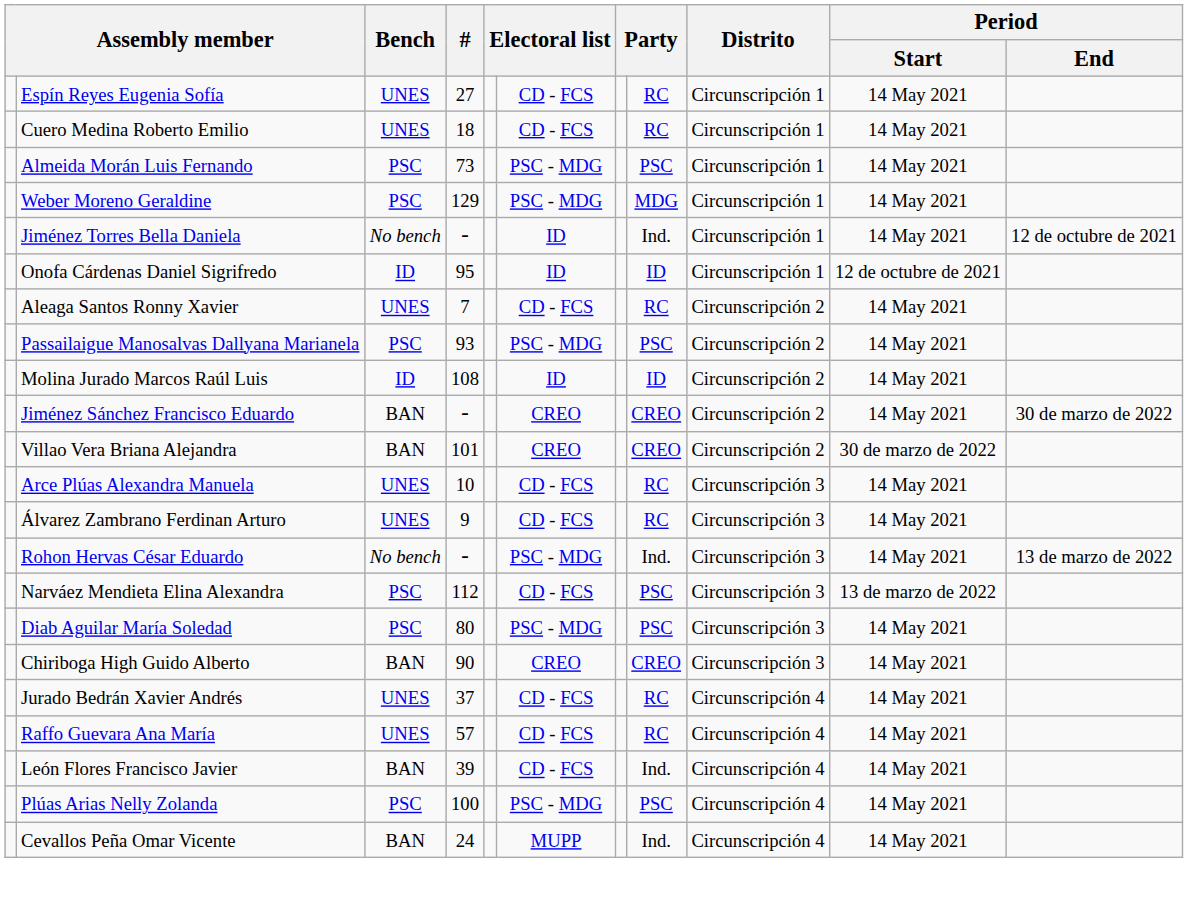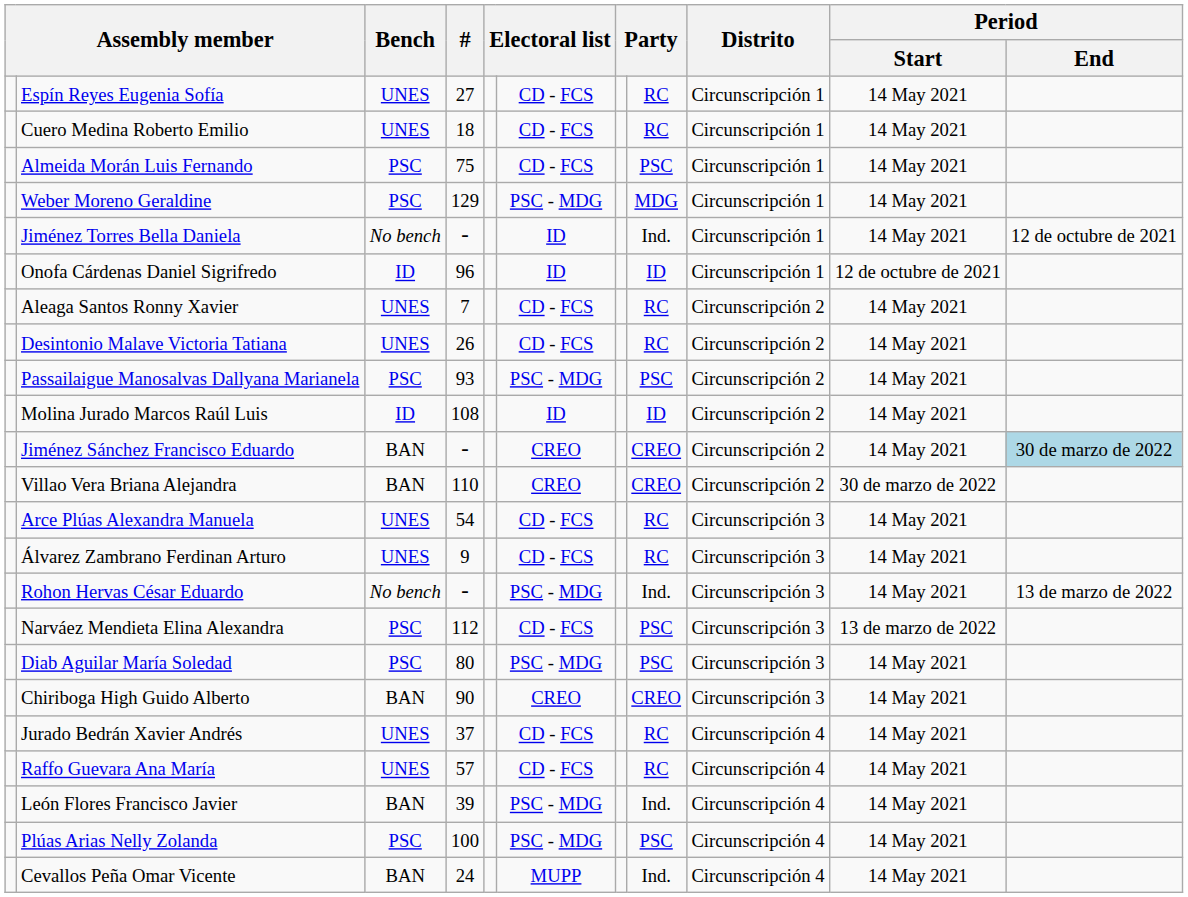 <table class="wikitable sortable" style="text-align:center; margin:auto;">
 <tr>
 <th colspan="2" rowspan="2">Assembly member</th>
 <th rowspan="2">Bench</th>
 <th rowspan="2">#</th>
 <th colspan="2" rowspan="2">Electoral list</th>
 <th colspan="2" rowspan="2">Party</th>
 <th rowspan="2">Distrito</th>
 <th colspan="2">Period</th>
 </tr>
 <tr>
 <th>Start</th>
 <th>End</th>
 </tr>
 <tr>
 <td></td>
 <td align="left"><small><a href='#'>Espín Reyes Eugenia Sofía</a></small></td>
 <td><small><a href='#'>UNES</a></small></td>
 <td><small>27</small></td>
 <td></td>
 <td><small><a href='#'>CD</a> - <a href='#'>FCS</a></small></td>
 <td></td>
 <td><small><a href='#'>RC</a></small></td>
 <td><small>Circunscripción 1</small></td>
 <td><small>14 May 2021</small></td>
 <td></td>
 </tr>
 <tr>
 <td></td>
 <td align="left"><small>Cuero Medina Roberto Emilio</small></td>
 <td><small><a href='#'>UNES</a></small></td>
 <td><small>18</small></td>
 <td></td>
 <td><small><a href='#'>CD</a> - <a href='#'>FCS</a></small></td>
 <td></td>
 <td><small><a href='#'>RC</a></small></td>
 <td><small>Circunscripción 1</small></td>
 <td><small>14 May 2021</small></td>
 <td></td>
 </tr>
 <tr>
 <td></td>
 <td align="left"><small><a href='#'>Almeida Morán Luis Fernando</a></small></td>
 <td><small><a href='#'>PSC</a></small></td>
-<td><small>73</small></td>
+<td><small>75</small></td>
 <td></td>
-<td><small><a href='#'>PSC</a> - <a href='#'>MDG</a></small></td>
+<td><small><a href='#'>CD</a> - <a href='#'>FCS</a></small></td>
 <td></td>
 <td><small><a href='#'>PSC</a></small></td>
 <td><small>Circunscripción 1</small></td>
 <td><small>14 May 2021</small></td>
 <td></td>
 </tr>
 <tr>
 <td></td>
 <td align="left"><small><a href='#'>Weber Moreno Geraldine</a></small></td>
 <td><small><a href='#'>PSC</a></small></td>
 <td><small>129</small></td>
 <td></td>
 <td><small><a href='#'>PSC</a> - <a href='#'>MDG</a></small></td>
 <td></td>
 <td><small><a href='#'>MDG</a></small></td>
 <td><small>Circunscripción 1</small></td>
 <td><small>14 May 2021</small></td>
 <td></td>
 </tr>
 <tr>
 <td></td>
 <td align="left"><small><a href='#'>Jiménez Torres Bella Daniela</a></small></td>
 <td><em><small>No bench</small></em></td>
 <td>-</td>
 <td></td>
 <td><small><a href='#'>ID</a></small></td>
 <td></td>
 <td><small>Ind.</small></td>
 <td><small>Circunscripción 1</small></td>
 <td><small>14 May 2021</small></td>
 <td><small>12 de octubre de 2021</small></td>
 </tr>
 <tr>
 <td></td>
 <td align="left"><small>Onofa Cárdenas Daniel Sigrifredo</small></td>
 <td><small><a href='#'>ID</a></small></td>
-<td><small>95</small></td>
+<td><small>96</small></td>
 <td></td>
 <td><small><a href='#'>ID</a></small></td>
 <td></td>
 <td><small><a href='#'>ID</a></small></td>
 <td><small>Circunscripción 1</small></td>
 <td><small>12 de octubre de 2021</small></td>
 <td></td>
 </tr>
 <tr>
 <td></td>
 <td align="left"><small>Aleaga Santos Ronny Xavier</small></td>
 <td><small><a href='#'>UNES</a></small></td>
 <td><small>7</small></td>
+<td></td>
+<td><small><a href='#'>CD</a> - <a href='#'>FCS</a></small></td>
+<td></td>
+<td><small><a href='#'>RC</a></small></td>
+<td><small>Circunscripción 2</small></td>
+<td><small>14 May 2021</small></td>
+<td></td>
+</tr>
+<tr>
+<td></td>
+<td align="left"><small><a href='#'>Desintonio Malave Victoria Tatiana</a></small></td>
+<td><small><a href='#'>UNES</a></small></td>
+<td><small>26</small></td>
 <td></td>
 <td><small><a href='#'>CD</a> - <a href='#'>FCS</a></small></td>
 <td></td>
 <td><small><a href='#'>RC</a></small></td>
 <td><small>Circunscripción 2</small></td>
 <td><small>14 May 2021</small></td>
 <td></td>
 </tr>
 <tr>
 <td></td>
 <td align="left"><small><a href='#'>Passailaigue Manosalvas Dallyana Marianela</a></small></td>
 <td><small><a href='#'>PSC</a></small></td>
 <td><small>93</small></td>
 <td></td>
 <td><small><a href='#'>PSC</a> - <a href='#'>MDG</a></small></td>
 <td></td>
 <td><small><a href='#'>PSC</a></small></td>
 <td><small>Circunscripción 2</small></td>
 <td><small>14 May 2021</small></td>
 <td></td>
 </tr>
 <tr>
 <td></td>
 <td align="left"><small>Molina Jurado Marcos Raúl Luis</small></td>
 <td><small><a href='#'>ID</a></small></td>
 <td><small>108</small></td>
 <td></td>
 <td><small><a href='#'>ID</a></small></td>
 <td></td>
 <td><small><a href='#'>ID</a></small></td>
 <td><small>Circunscripción 2</small></td>
 <td><small>14 May 2021</small></td>
 <td></td>
 </tr>
 <tr>
 <td></td>
 <td align="left"><small><a href='#'>Jiménez Sánchez Francisco Eduardo</a></small></td>
 <td><small>BAN</small></td>
 <td>-</td>
 <td></td>
 <td><small><a href='#'>CREO</a></small></td>
 <td></td>
 <td><small><a href='#'>CREO</a></small></td>
 <td><small>Circunscripción 2</small></td>
 <td><small>14 May 2021</small></td>
-<td><small>30 de marzo de 2022</small></td>
+<td style="background: lightblue;"><small>30 de marzo de 2022</small></td>
 </tr>
 <tr>
 <td></td>
 <td align="left"><small>Villao Vera Briana Alejandra</small></td>
 <td><small>BAN</small></td>
-<td><small>101</small></td>
+<td><small>110</small></td>
 <td></td>
 <td><small><a href='#'>CREO</a></small></td>
 <td></td>
 <td><small><a href='#'>CREO</a></small></td>
 <td><small>Circunscripción 2</small></td>
 <td><small>30 de marzo de 2022</small></td>
 <td></td>
 </tr>
 <tr>
 <td></td>
 <td align="left"><a href='#'><small>Arce Plúas Alexandra Manuela</small></a></td>
 <td><small><a href='#'>UNES</a></small></td>
-<td><small>10</small></td>
+<td><small>54</small></td>
 <td></td>
 <td><small><a href='#'>CD</a> - <a href='#'>FCS</a></small></td>
 <td></td>
 <td><small><a href='#'>RC</a></small></td>
 <td><small>Circunscripción 3</small></td>
 <td><small>14 May 2021</small></td>
 <td></td>
 </tr>
 <tr>
 <td></td>
 <td align="left"><small>Álvarez Zambrano Ferdinan Arturo</small></td>
 <td><small><a href='#'>UNES</a></small></td>
 <td><small>9</small></td>
 <td></td>
 <td><small><a href='#'>CD</a> - <a href='#'>FCS</a></small></td>
 <td></td>
 <td><small><a href='#'>RC</a></small></td>
 <td><small>Circunscripción 3</small></td>
 <td><small>14 May 2021</small></td>
 <td></td>
 </tr>
 <tr>
 <td></td>
 <td align="left"><small><a href='#'>Rohon Hervas César Eduardo</a></small></td>
 <td><small><em> No bench</em></small></td>
 <td>-</td>
 <td></td>
 <td><small><a href='#'>PSC</a> - <a href='#'>MDG</a></small></td>
 <td></td>
 <td><small>Ind.</small></td>
 <td><small>Circunscripción 3</small></td>
 <td><small>14 May 2021</small></td>
 <td><small>13 de marzo de 2022</small></td>
 </tr>
 <tr>
 <td></td>
 <td align="left"><small>Narváez Mendieta Elina Alexandra</small></td>
 <td><small><a href='#'>PSC</a></small></td>
 <td><small>112</small></td>
 <td></td>
 <td><small><a href='#'>CD</a> - <a href='#'>FCS</a></small></td>
 <td></td>
 <td><small><a href='#'>PSC</a></small></td>
 <td><small>Circunscripción 3</small></td>
 <td><small>13 de marzo de 2022</small></td>
 <td></td>
 </tr>
 <tr>
 <td></td>
 <td align="left"><small><a href='#'>Diab Aguilar María Soledad</a></small></td>
 <td><small><a href='#'>PSC</a></small></td>
 <td><small>80</small></td>
 <td></td>
 <td><small><a href='#'>PSC</a> - <a href='#'>MDG</a></small></td>
 <td></td>
 <td><small><a href='#'>PSC</a></small></td>
 <td><small>Circunscripción 3</small></td>
 <td><small>14 May 2021</small></td>
 <td></td>
 </tr>
 <tr>
 <td></td>
 <td align="left"><small>Chiriboga High Guido Alberto</small></td>
 <td><small>BAN</small></td>
 <td><small>90</small></td>
 <td></td>
 <td><small><a href='#'>CREO</a></small></td>
 <td></td>
 <td><small><a href='#'>CREO</a></small></td>
 <td><small>Circunscripción 3</small></td>
 <td><small>14 May 2021</small></td>
 <td></td>
 </tr>
 <tr>
 <td></td>
 <td align="left"><small>Jurado Bedrán Xavier Andrés</small></td>
 <td><small><a href='#'>UNES</a></small></td>
 <td><small>37</small></td>
 <td></td>
 <td><small><a href='#'>CD</a> - <a href='#'>FCS</a></small></td>
 <td></td>
 <td><small><a href='#'>RC</a></small></td>
 <td><small>Circunscripción 4</small></td>
 <td><small>14 May 2021</small></td>
 <td></td>
 </tr>
 <tr>
 <td></td>
 <td align="left"><small><a href='#'>Raffo Guevara Ana María</a></small></td>
 <td><small><a href='#'>UNES</a></small></td>
 <td><small>57</small></td>
 <td></td>
 <td><small><a href='#'>CD</a> - <a href='#'>FCS</a></small></td>
 <td></td>
 <td><small><a href='#'>RC</a></small></td>
 <td><small>Circunscripción 4</small></td>
 <td><small>14 May 2021</small></td>
 <td></td>
 </tr>
 <tr>
 <td></td>
 <td align="left"><small>León Flores Francisco Javier</small></td>
 <td><small>BAN</small></td>
 <td><small>39</small></td>
 <td></td>
-<td><small><a href='#'>CD</a> - <a href='#'>FCS</a></small></td>
+<td><small><a href='#'>PSC</a> - <a href='#'>MDG</a></small></td>
 <td></td>
 <td><small>Ind.</small></td>
 <td><small>Circunscripción 4</small></td>
 <td><small>14 May 2021</small></td>
 <td></td>
 </tr>
 <tr>
 <td></td>
 <td align="left"><small><a href='#'>Plúas Arias Nelly Zolanda</a></small></td>
 <td><small><a href='#'>PSC</a></small></td>
 <td><small>100</small></td>
 <td></td>
 <td><small><a href='#'>PSC</a> - <a href='#'>MDG</a></small></td>
 <td></td>
 <td><small><a href='#'>PSC</a></small></td>
 <td><small>Circunscripción 4</small></td>
 <td><small>14 May 2021</small></td>
 <td></td>
 </tr>
 <tr>
 <td></td>
 <td align="left"><small>Cevallos Peña Omar Vicente</small></td>
 <td><small>BAN</small></td>
 <td><small>24</small></td>
 <td></td>
 <td><small><a href='#'>MUPP</a></small></td>
 <td></td>
 <td><small>Ind.</small></td>
 <td><small>Circunscripción 4</small></td>
 <td><small>14 May 2021</small></td>
 <td></td>
 </tr>
 </table>
